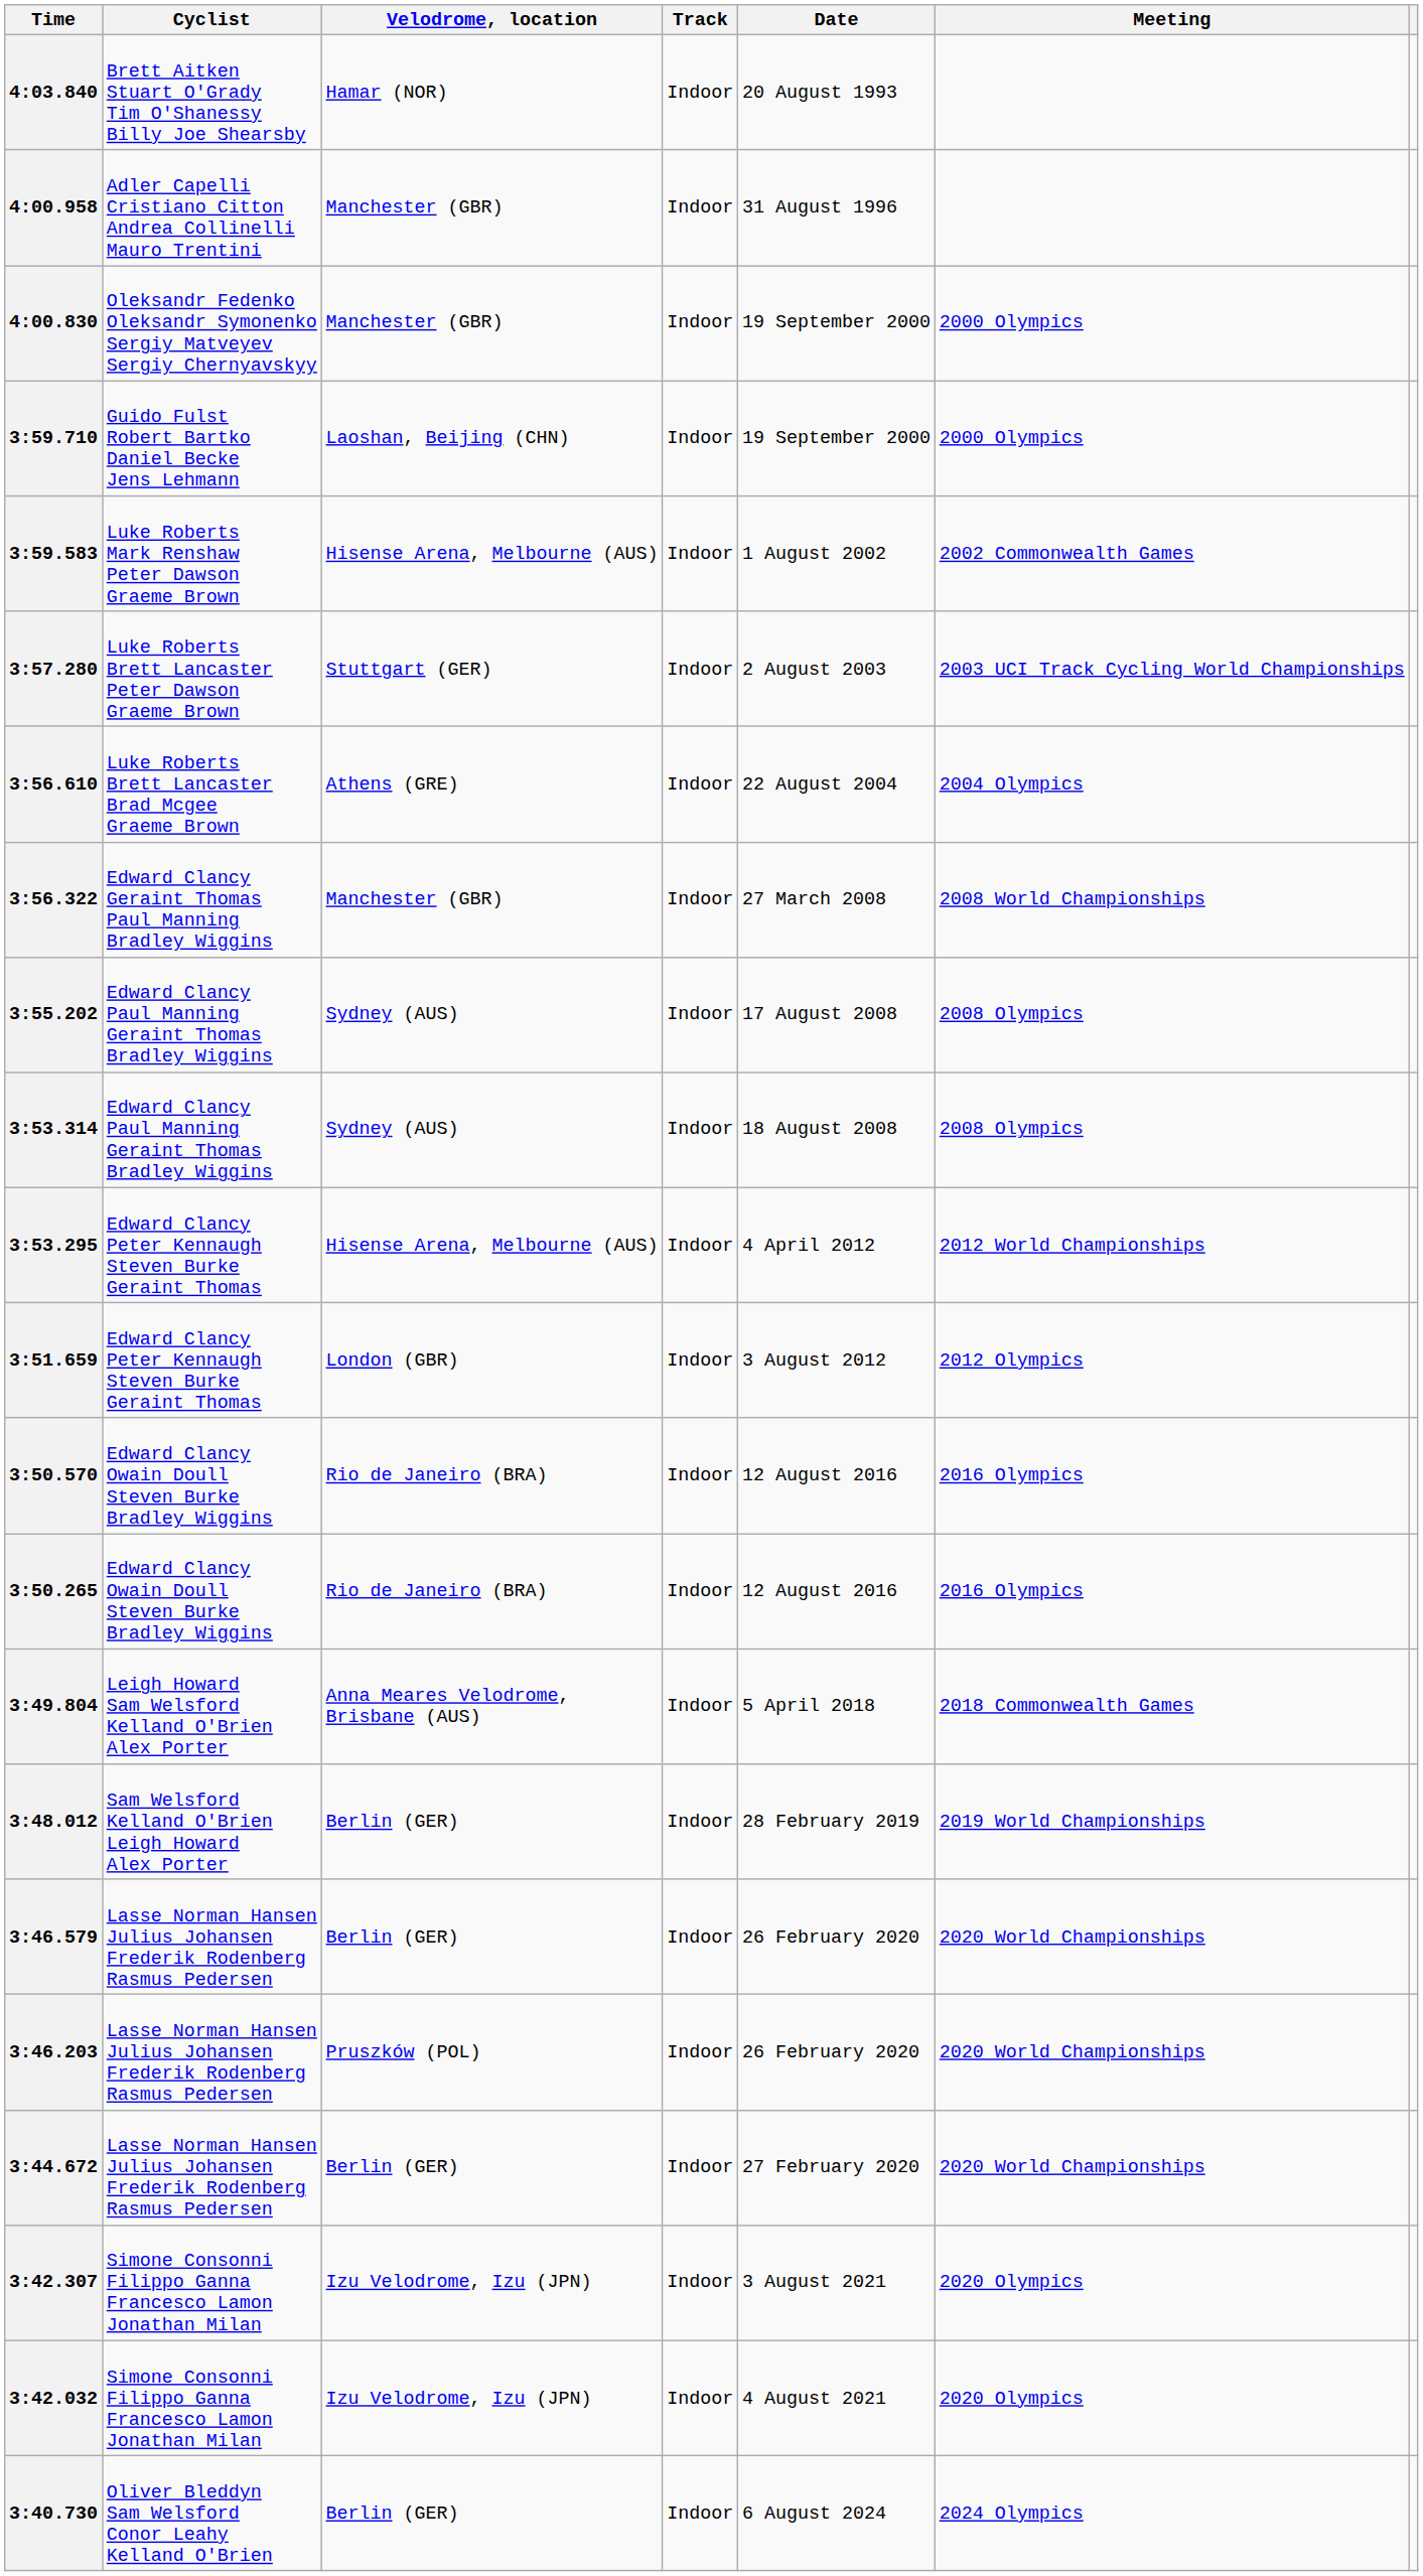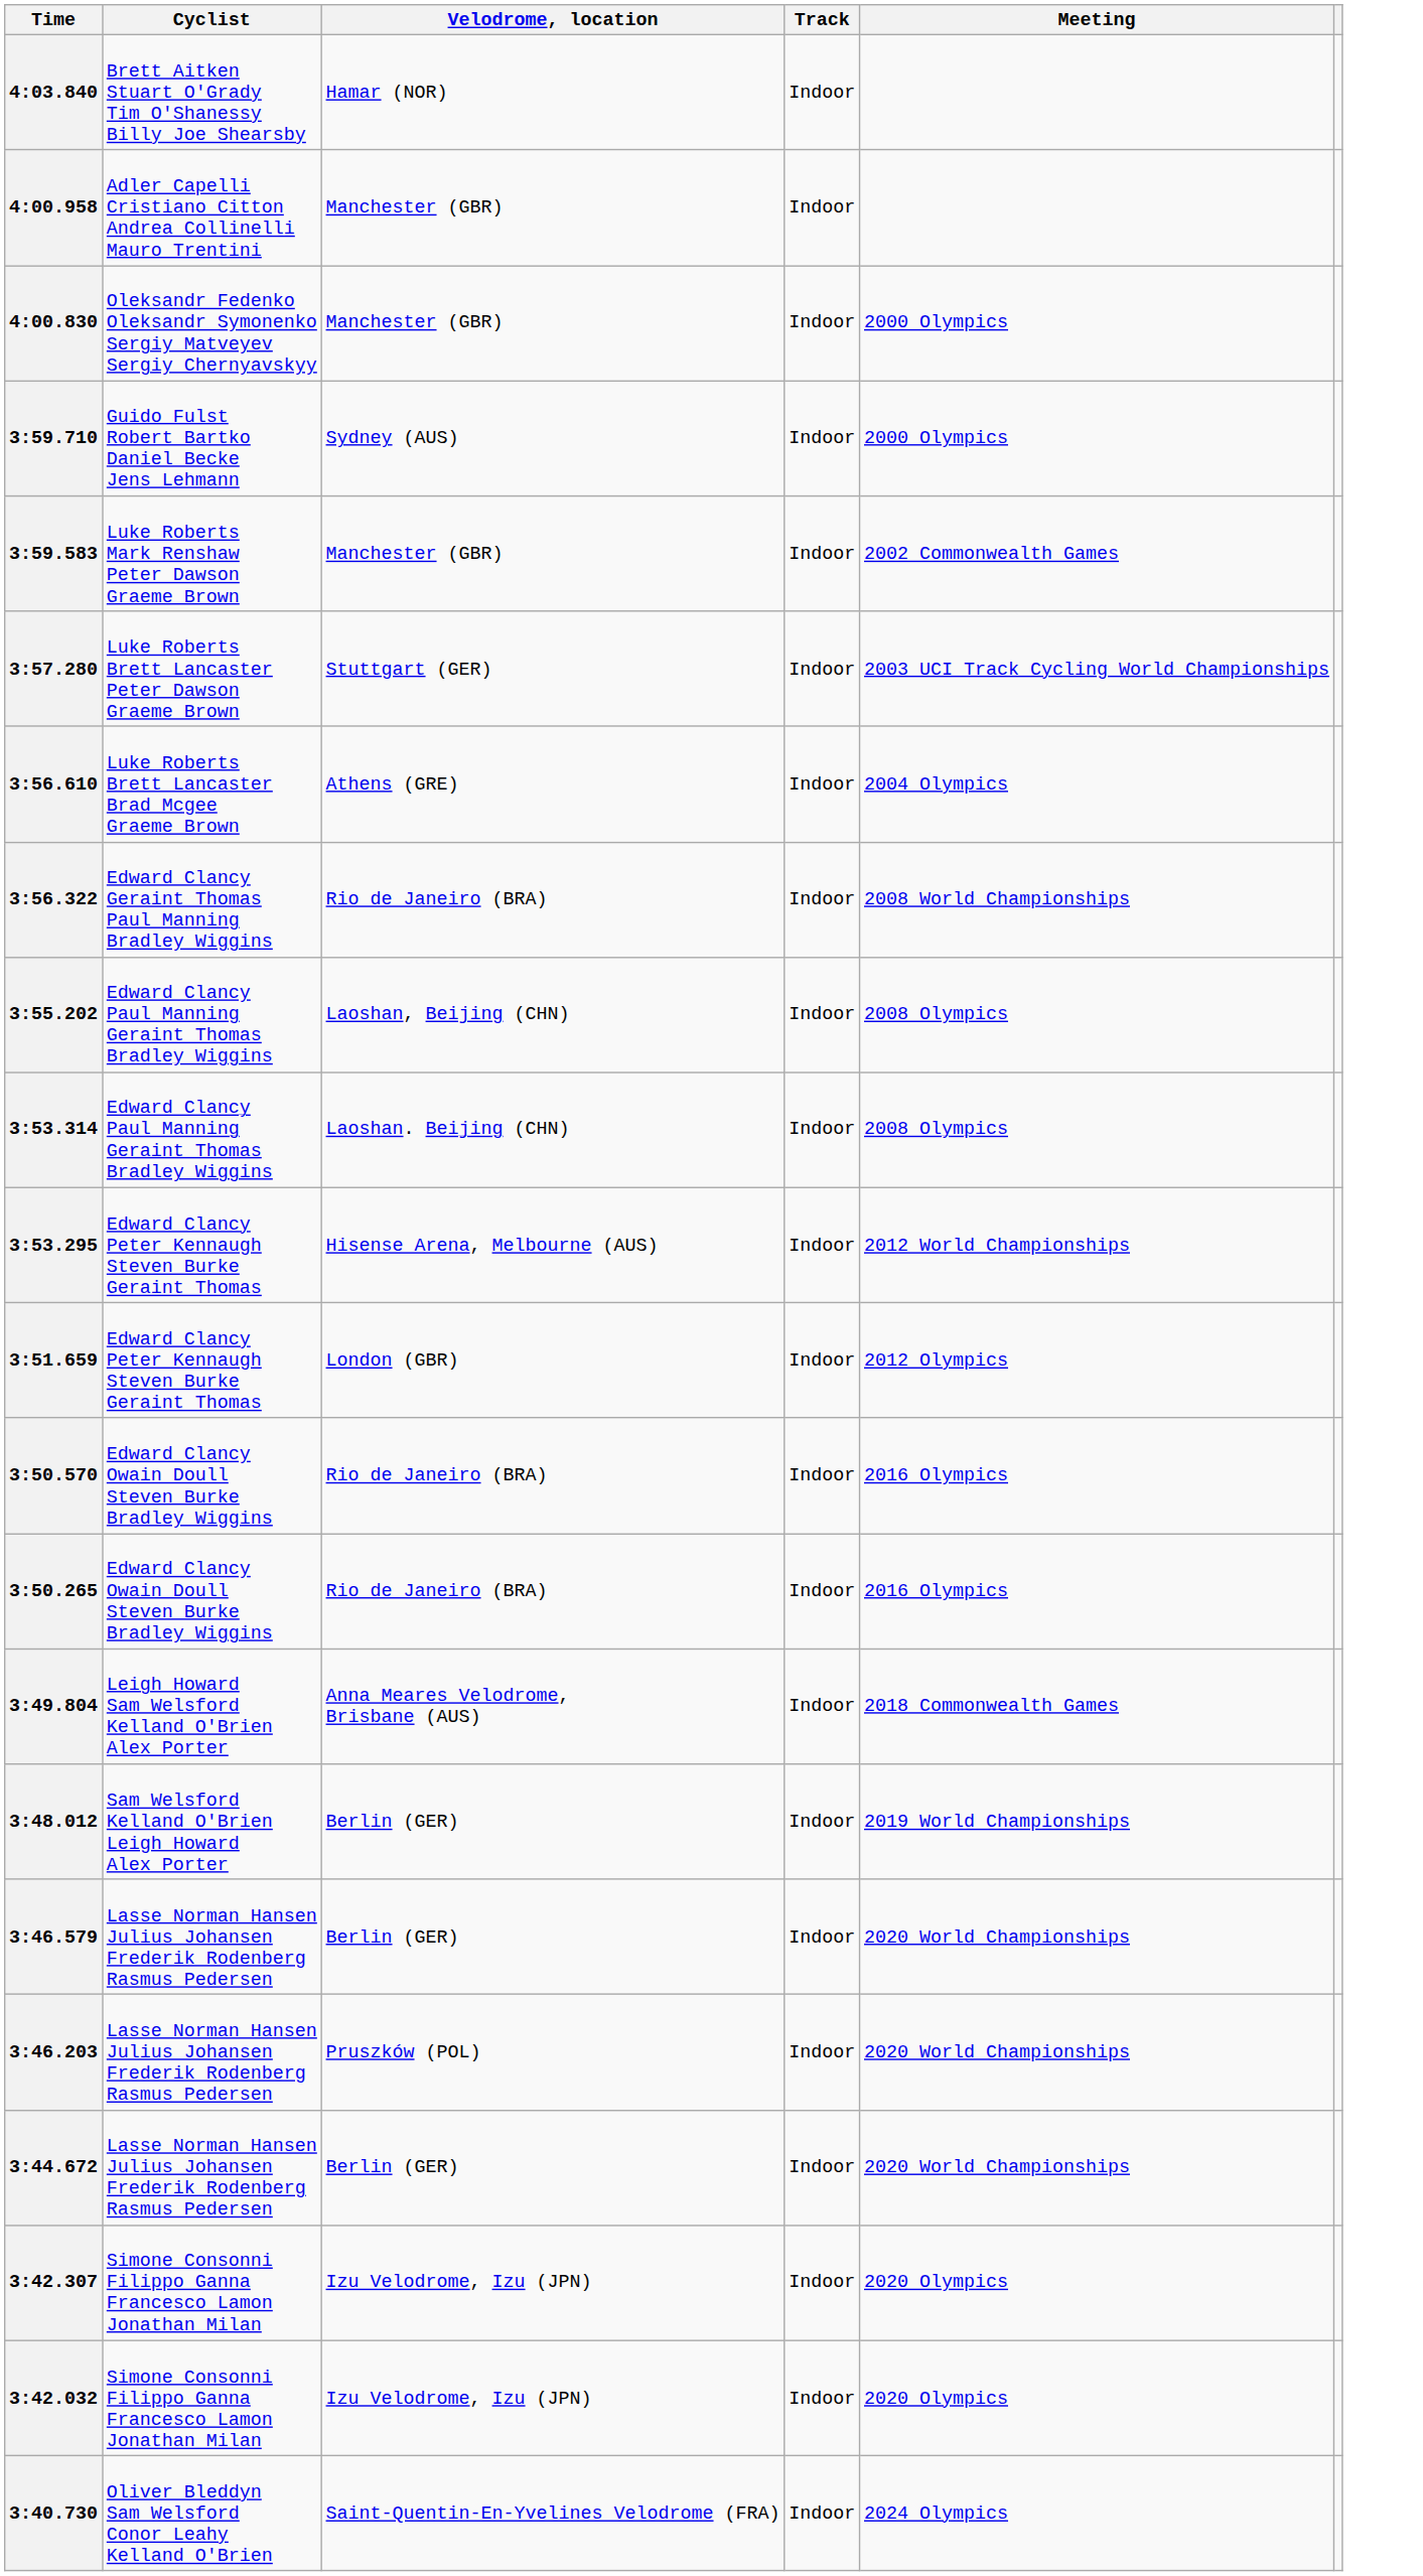 <table class="wikitable">
 <tr align="left">
 <th>Time</th>
 <th>Cyclist</th>
 <th><a href='#'>Velodrome</a>, location</th>
 <th>Track</th>
-<th>Date</th>
 <th>Meeting</th>
 <th></th>
 </tr>
 <tr>
 <th>4:03.840</th>
 <td><br><a href='#'>Brett Aitken</a><br><a href='#'>Stuart O'Grady</a><br><a href='#'>Tim O'Shanessy</a><br><a href='#'>Billy Joe Shearsby</a></td>
 <td><a href='#'>Hamar</a> (NOR)</td>
 <td>Indoor</td>
-<td>20 August 1993</td>
 <td></td>
 <td></td>
 </tr>
 <tr>
 <th>4:00.958</th>
 <td><br><a href='#'>Adler Capelli</a><br><a href='#'>Cristiano Citton</a><br><a href='#'>Andrea Collinelli</a><br><a href='#'>Mauro Trentini</a></td>
 <td><a href='#'>Manchester</a> (GBR)</td>
 <td>Indoor</td>
-<td>31 August 1996</td>
 <td></td>
 <td></td>
 </tr>
 <tr>
 <th>4:00.830</th>
 <td><br><a href='#'>Oleksandr Fedenko</a><br><a href='#'>Oleksandr Symonenko</a><br><a href='#'>Sergiy Matveyev</a><br><a href='#'>Sergiy Chernyavskyy</a></td>
 <td><a href='#'>Manchester</a> (GBR)</td>
 <td>Indoor</td>
-<td>19 September 2000</td>
 <td><a href='#'>2000 Olympics</a></td>
 <td></td>
 </tr>
 <tr>
 <th>3:59.710</th>
 <td><br><a href='#'>Guido Fulst</a><br><a href='#'>Robert Bartko</a><br><a href='#'>Daniel Becke</a><br><a href='#'>Jens Lehmann</a></td>
-<td><a href='#'>Laoshan</a>, <a href='#'>Beijing</a> (CHN)</td>
+<td><a href='#'>Sydney</a> (AUS)</td>
 <td>Indoor</td>
-<td>19 September 2000</td>
 <td><a href='#'>2000 Olympics</a></td>
 <td></td>
 </tr>
 <tr>
 <th>3:59.583</th>
 <td><br><a href='#'>Luke Roberts</a><br><a href='#'>Mark Renshaw</a><br><a href='#'>Peter Dawson</a><br><a href='#'>Graeme Brown</a></td>
-<td><a href='#'>Hisense Arena</a>, <a href='#'>Melbourne</a> (AUS)</td>
+<td><a href='#'>Manchester</a> (GBR)</td>
 <td>Indoor</td>
-<td>1 August 2002</td>
 <td><a href='#'>2002 Commonwealth Games</a></td>
 <td></td>
 </tr>
 <tr>
 <th>3:57.280</th>
 <td><br><a href='#'>Luke Roberts</a><br><a href='#'>Brett Lancaster</a><br><a href='#'>Peter Dawson</a><br><a href='#'>Graeme Brown</a></td>
 <td><a href='#'>Stuttgart</a> (GER)</td>
 <td>Indoor</td>
-<td>2 August 2003</td>
 <td><a href='#'>2003 UCI Track Cycling World Championships</a></td>
 <td></td>
 </tr>
 <tr>
 <th>3:56.610</th>
 <td><br><a href='#'>Luke Roberts</a><br><a href='#'>Brett Lancaster</a><br><a href='#'>Brad Mcgee</a><br><a href='#'>Graeme Brown</a></td>
 <td><a href='#'>Athens</a> (GRE)</td>
 <td>Indoor</td>
-<td>22 August 2004</td>
 <td><a href='#'>2004 Olympics</a></td>
 <td></td>
 </tr>
 <tr>
 <th>3:56.322</th>
 <td><br><a href='#'>Edward Clancy</a><br><a href='#'>Geraint Thomas</a><br><a href='#'>Paul Manning</a><br><a href='#'>Bradley Wiggins</a></td>
-<td><a href='#'>Manchester</a> (GBR)</td>
+<td><a href='#'>Rio de Janeiro</a> (BRA)</td>
 <td>Indoor</td>
-<td>27 March 2008</td>
 <td><a href='#'>2008 World Championships</a></td>
 <td></td>
 </tr>
 <tr>
 <th>3:55.202</th>
 <td><br><a href='#'>Edward Clancy</a><br><a href='#'>Paul Manning</a><br><a href='#'>Geraint Thomas</a><br><a href='#'>Bradley Wiggins</a></td>
-<td><a href='#'>Sydney</a> (AUS)</td>
+<td><a href='#'>Laoshan</a>, <a href='#'>Beijing</a> (CHN)</td>
 <td>Indoor</td>
-<td>17 August 2008</td>
 <td><a href='#'>2008 Olympics</a></td>
 <td></td>
 </tr>
 <tr>
 <th>3:53.314</th>
 <td><br><a href='#'>Edward Clancy</a><br><a href='#'>Paul Manning</a><br><a href='#'>Geraint Thomas</a><br><a href='#'>Bradley Wiggins</a></td>
-<td><a href='#'>Sydney</a> (AUS)</td>
+<td><a href='#'>Laoshan</a>. <a href='#'>Beijing</a> (CHN)</td>
 <td>Indoor</td>
-<td>18 August 2008</td>
 <td><a href='#'>2008 Olympics</a></td>
 <td></td>
 </tr>
 <tr>
 <th>3:53.295</th>
 <td><br><a href='#'>Edward Clancy</a><br><a href='#'>Peter Kennaugh</a><br><a href='#'>Steven Burke</a><br><a href='#'>Geraint Thomas</a></td>
 <td><a href='#'>Hisense Arena</a>, <a href='#'>Melbourne</a> (AUS)</td>
 <td>Indoor</td>
-<td>4 April 2012</td>
 <td><a href='#'>2012 World Championships</a></td>
 <td></td>
 </tr>
 <tr>
 <th>3:51.659</th>
 <td><br><a href='#'>Edward Clancy</a><br><a href='#'>Peter Kennaugh</a><br><a href='#'>Steven Burke</a><br><a href='#'>Geraint Thomas</a></td>
 <td><a href='#'>London</a> (GBR)</td>
 <td>Indoor</td>
-<td>3 August 2012</td>
 <td><a href='#'>2012 Olympics</a></td>
 <td></td>
 </tr>
 <tr>
 <th>3:50.570</th>
 <td><br><a href='#'>Edward Clancy</a><br><a href='#'>Owain Doull</a><br><a href='#'>Steven Burke</a><br><a href='#'>Bradley Wiggins</a></td>
 <td><a href='#'>Rio de Janeiro</a> (BRA)</td>
 <td>Indoor</td>
-<td>12 August 2016</td>
 <td><a href='#'>2016 Olympics</a></td>
 <td></td>
 </tr>
 <tr>
 <th>3:50.265</th>
 <td><br><a href='#'>Edward Clancy</a><br><a href='#'>Owain Doull</a><br><a href='#'>Steven Burke</a><br><a href='#'>Bradley Wiggins</a></td>
 <td><a href='#'>Rio de Janeiro</a> (BRA)</td>
 <td>Indoor</td>
-<td>12 August 2016</td>
 <td><a href='#'>2016 Olympics</a></td>
 <td></td>
 </tr>
 <tr>
 <th>3:49.804</th>
 <td><br><a href='#'>Leigh Howard</a><br><a href='#'>Sam Welsford</a><br><a href='#'>Kelland O'Brien</a><br><a href='#'>Alex Porter</a></td>
 <td><a href='#'>Anna Meares Velodrome</a>,<br><a href='#'>Brisbane</a> (AUS)</td>
 <td>Indoor</td>
-<td>5 April 2018</td>
 <td><a href='#'>2018 Commonwealth Games</a></td>
 <td></td>
 </tr>
 <tr>
 <th>3:48.012</th>
 <td><br><a href='#'>Sam Welsford</a><br><a href='#'>Kelland O'Brien</a><br><a href='#'>Leigh Howard</a><br><a href='#'>Alex Porter</a></td>
 <td><a href='#'>Berlin</a> (GER)</td>
 <td>Indoor</td>
-<td>28 February 2019</td>
 <td><a href='#'>2019 World Championships</a></td>
 <td></td>
 </tr>
 <tr>
 <th>3:46.579</th>
 <td><br><a href='#'>Lasse Norman Hansen</a><br><a href='#'>Julius Johansen</a><br><a href='#'>Frederik Rodenberg</a><br><a href='#'>Rasmus Pedersen</a></td>
 <td><a href='#'>Berlin</a> (GER)</td>
 <td>Indoor</td>
-<td>26 February 2020</td>
 <td><a href='#'>2020 World Championships</a></td>
 <td></td>
 </tr>
 <tr>
 <th>3:46.203</th>
 <td><br><a href='#'>Lasse Norman Hansen</a><br><a href='#'>Julius Johansen</a><br><a href='#'>Frederik Rodenberg</a><br><a href='#'>Rasmus Pedersen</a></td>
 <td><a href='#'>Pruszków</a> (POL)</td>
 <td>Indoor</td>
-<td>26 February 2020</td>
 <td><a href='#'>2020 World Championships</a></td>
 <td></td>
 </tr>
 <tr>
 <th>3:44.672</th>
 <td><br><a href='#'>Lasse Norman Hansen</a><br><a href='#'>Julius Johansen</a><br><a href='#'>Frederik Rodenberg</a><br><a href='#'>Rasmus Pedersen</a></td>
 <td><a href='#'>Berlin</a> (GER)</td>
 <td>Indoor</td>
-<td>27 February 2020</td>
 <td><a href='#'>2020 World Championships</a></td>
 <td></td>
 </tr>
 <tr>
 <th>3:42.307</th>
 <td><br><a href='#'>Simone Consonni</a><br><a href='#'>Filippo Ganna</a><br><a href='#'>Francesco Lamon</a><br><a href='#'>Jonathan Milan</a></td>
 <td><a href='#'>Izu Velodrome</a>, <a href='#'>Izu</a> (JPN)</td>
 <td>Indoor</td>
-<td>3 August 2021</td>
 <td><a href='#'>2020 Olympics</a></td>
 <td></td>
 </tr>
 <tr>
 <th>3:42.032</th>
 <td><br><a href='#'>Simone Consonni</a><br><a href='#'>Filippo Ganna</a><br><a href='#'>Francesco Lamon</a><br><a href='#'>Jonathan Milan</a></td>
 <td><a href='#'>Izu Velodrome</a>, <a href='#'>Izu</a> (JPN)</td>
 <td>Indoor</td>
-<td>4 August 2021</td>
 <td><a href='#'>2020 Olympics</a></td>
 <td></td>
 </tr>
 <tr>
 <th>3:40.730</th>
 <td><br><a href='#'>Oliver Bleddyn</a><br><a href='#'>Sam Welsford</a><br><a href='#'>Conor Leahy</a><br><a href='#'>Kelland O'Brien</a></td>
-<td><a href='#'>Berlin</a> (GER)</td>
+<td><a href='#'>Saint-Quentin-En-Yvelines Velodrome</a> (FRA)</td>
 <td>Indoor</td>
-<td>6 August 2024</td>
 <td><a href='#'>2024 Olympics</a></td>
 <td></td>
 </tr>
 </table>
